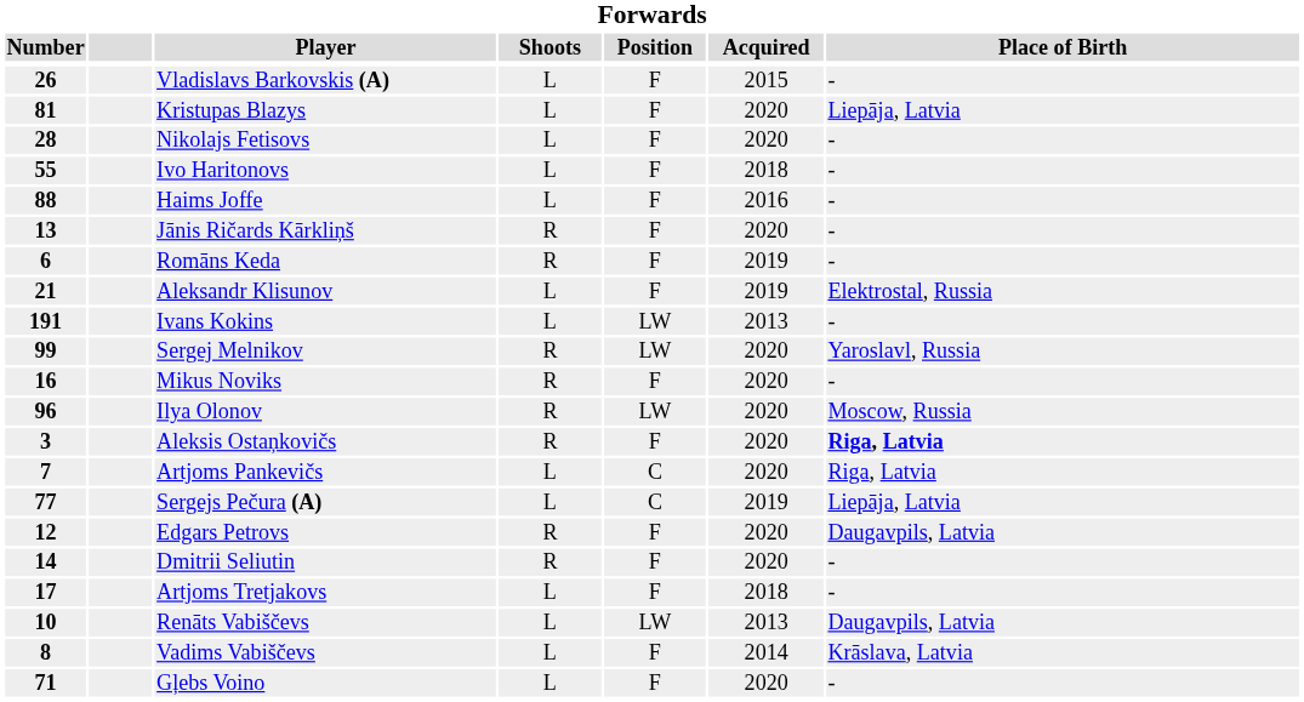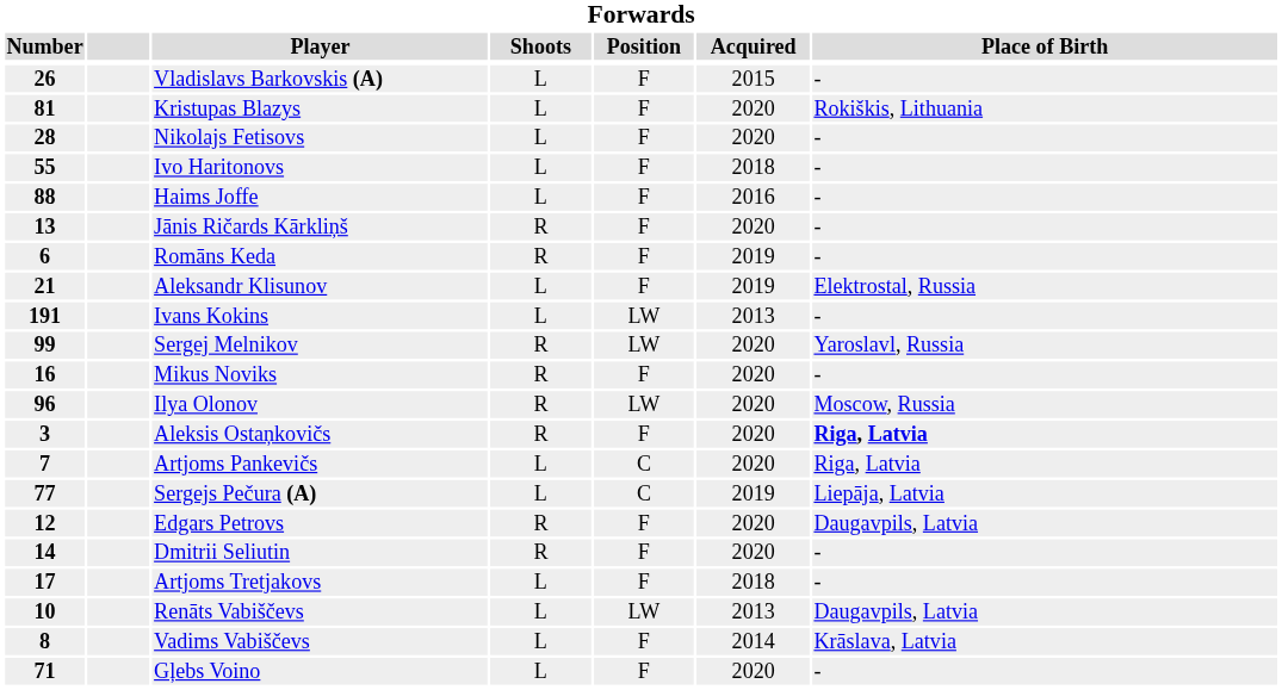 <table width=75%>
 <tr>
 <th colspan=7><big>Forwards</big></th>
 </tr>
 <tr bgcolor="#dddddd">
 <th width=5%>Number</th>
 <th width=5%></th>
 <th !width=15%>Player</th>
 <th width=8%>Shoots</th>
 <th width=8%>Position</th>
 <th width=9%>Acquired</th>
 <th width=37%>Place of Birth</th>
 </tr>
 <tr>
 </tr>
 <tr bgcolor="#eeeeee">
 <td align=center><strong>26</strong></td>
 <td align=center></td>
 <td><a href='#'>Vladislavs Barkovskis</a> <strong>(A)</strong></td>
 <td align=center>L</td>
 <td align=center>F</td>
 <td align=center>2015</td>
 <td>-</td>
 </tr>
 <tr bgcolor="#eeeeee">
 <td align=center><strong>81</strong></td>
 <td align=center></td>
 <td><a href='#'>Kristupas Blazys</a></td>
 <td align=center>L</td>
 <td align=center>F</td>
 <td align=center>2020</td>
-<td><a href='#'>Liepāja</a>, <a href='#'>Latvia</a></td>
+<td><a href='#'>Rokiškis</a>, <a href='#'>Lithuania</a></td>
 </tr>
 <tr bgcolor="#eeeeee">
 <td align=center><strong>28</strong></td>
 <td align=center></td>
 <td><a href='#'>Nikolajs Fetisovs</a></td>
 <td align=center>L</td>
 <td align=center>F</td>
 <td align=center>2020</td>
 <td>-</td>
 </tr>
 <tr bgcolor="#eeeeee">
 <td align=center><strong>55</strong></td>
 <td align=center></td>
 <td><a href='#'>Ivo Haritonovs</a></td>
 <td align=center>L</td>
 <td align=center>F</td>
 <td align=center>2018</td>
 <td>-</td>
 </tr>
 <tr bgcolor="#eeeeee">
 <td align=center><strong>88</strong></td>
 <td align=center></td>
 <td><a href='#'>Haims Joffe</a></td>
 <td align=center>L</td>
 <td align=center>F</td>
 <td align=center>2016</td>
 <td>-</td>
 </tr>
 <tr bgcolor="#eeeeee">
 <td align=center><strong>13</strong></td>
 <td align=center></td>
 <td><a href='#'>Jānis Ričards Kārkliņš</a></td>
 <td align=center>R</td>
 <td align=center>F</td>
 <td align=center>2020</td>
 <td>-</td>
 </tr>
 <tr bgcolor="#eeeeee">
 <td align=center><strong>6</strong></td>
 <td align=center></td>
 <td><a href='#'>Romāns Keda</a></td>
 <td align=center>R</td>
 <td align=center>F</td>
 <td align=center>2019</td>
 <td>-</td>
 </tr>
 <tr bgcolor="#eeeeee">
 <td align=center><strong>21</strong></td>
 <td align=center></td>
 <td><a href='#'>Aleksandr Klisunov</a></td>
 <td align=center>L</td>
 <td align=center>F</td>
 <td align=center>2019</td>
 <td><a href='#'>Elektrostal</a>, <a href='#'>Russia</a></td>
 </tr>
 <tr bgcolor="#eeeeee">
 <td align=center><strong>191</strong></td>
 <td align=center></td>
 <td><a href='#'>Ivans Kokins</a></td>
 <td align=center>L</td>
 <td align=center>LW</td>
 <td align=center>2013</td>
 <td>-</td>
 </tr>
 <tr bgcolor="#eeeeee">
 <td align=center><strong>99</strong></td>
 <td align=center></td>
 <td><a href='#'>Sergej Melnikov</a></td>
 <td align=center>R</td>
 <td align=center>LW</td>
 <td align=center>2020</td>
 <td><a href='#'>Yaroslavl</a>, <a href='#'>Russia</a></td>
 </tr>
 <tr bgcolor="#eeeeee">
 <td align=center><strong>16</strong></td>
 <td align=center></td>
 <td><a href='#'>Mikus Noviks</a></td>
 <td align=center>R</td>
 <td align=center>F</td>
 <td align=center>2020</td>
 <td>-</td>
 </tr>
 <tr bgcolor="#eeeeee">
 <td align=center><strong>96</strong></td>
 <td align=center></td>
 <td><a href='#'>Ilya Olonov</a></td>
 <td align=center>R</td>
 <td align=center>LW</td>
 <td align=center>2020</td>
 <td><a href='#'>Moscow</a>, <a href='#'>Russia</a></td>
 </tr>
 <tr bgcolor="#eeeeee">
 <td align=center><strong>3</strong></td>
 <td align=center></td>
 <td><a href='#'>Aleksis Ostaņkovičs</a></td>
 <td align=center>R</td>
 <td align=center>F</td>
 <td align=center>2020</td>
 <td><strong><a href='#'>Riga</a>, <a href='#'>Latvia</a></strong></td>
 </tr>
 <tr bgcolor="#eeeeee">
 <td align=center><strong>7</strong></td>
 <td align=center></td>
 <td><a href='#'>Artjoms Pankevičs</a></td>
 <td align=center>L</td>
 <td align=center>C</td>
 <td align=center>2020</td>
 <td><a href='#'>Riga</a>, <a href='#'>Latvia</a></td>
 </tr>
 <tr bgcolor="#eeeeee">
 <td align=center><strong>77</strong></td>
 <td align=center></td>
 <td><a href='#'>Sergejs Pečura</a> <strong>(A)</strong></td>
 <td align=center>L</td>
 <td align=center>C</td>
 <td align=center>2019</td>
 <td><a href='#'>Liepāja</a>, <a href='#'>Latvia</a></td>
 </tr>
 <tr bgcolor="#eeeeee">
 <td align=center><strong>12</strong></td>
 <td align=center></td>
 <td><a href='#'>Edgars Petrovs</a></td>
 <td align=center>R</td>
 <td align=center>F</td>
 <td align=center>2020</td>
 <td><a href='#'>Daugavpils</a>, <a href='#'>Latvia</a></td>
 </tr>
 <tr bgcolor="#eeeeee">
 <td align=center><strong>14</strong></td>
 <td align=center></td>
 <td><a href='#'>Dmitrii Seliutin</a></td>
 <td align=center>R</td>
 <td align=center>F</td>
 <td align=center>2020</td>
 <td>-</td>
 </tr>
 <tr bgcolor="#eeeeee">
 <td align=center><strong>17</strong></td>
 <td align=center></td>
 <td><a href='#'>Artjoms Tretjakovs</a></td>
 <td align=center>L</td>
 <td align=center>F</td>
 <td align=center>2018</td>
 <td>-</td>
 </tr>
 <tr bgcolor="#eeeeee">
 <td align=center><strong>10</strong></td>
 <td align=center></td>
 <td><a href='#'>Renāts Vabiščevs</a></td>
 <td align=center>L</td>
 <td align=center>LW</td>
 <td align=center>2013</td>
 <td><a href='#'>Daugavpils</a>, <a href='#'>Latvia</a></td>
 </tr>
 <tr bgcolor="#eeeeee">
 <td align=center><strong>8</strong></td>
 <td align=center></td>
 <td><a href='#'>Vadims Vabiščevs</a></td>
 <td align=center>L</td>
 <td align=center>F</td>
 <td align=center>2014</td>
 <td><a href='#'>Krāslava</a>, <a href='#'>Latvia</a></td>
 </tr>
 <tr bgcolor="#eeeeee">
 <td align=center><strong>71</strong></td>
 <td align=center></td>
 <td><a href='#'>Gļebs Voino</a></td>
 <td align=center>L</td>
 <td align=center>F</td>
 <td align=center>2020</td>
 <td>-</td>
 </tr>
 </table>
